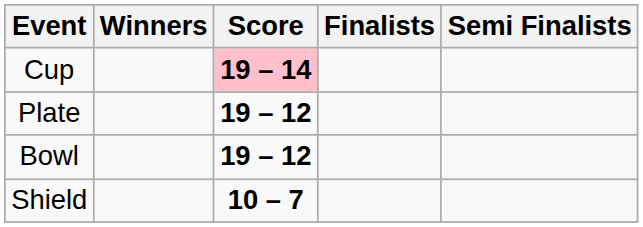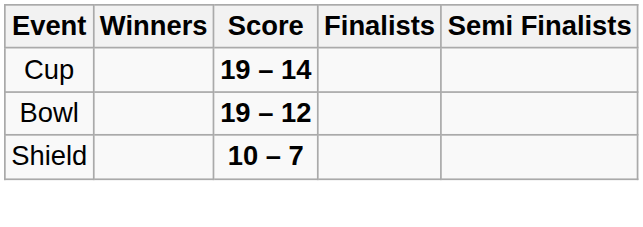 <table class="wikitable" style="text-align: center">
 <tr>
 <th>Event</th>
 <th>Winners</th>
 <th>Score</th>
 <th>Finalists</th>
 <th>Semi Finalists</th>
 </tr>
 <tr>
 <td>Cup</td>
 <td align=left><strong></strong></td>
-<td style="background: pink;"><strong>19 – 14</strong></td>
-<td align=left></td>
-<td align=left><br></td>
-</tr>
-<tr>
-<td>Plate</td>
-<td align=left><strong></strong></td>
-<td><strong>19 – 12</strong></td>
+<td><strong>19 – 14</strong></td>
 <td align=left></td>
 <td align=left><br></td>
 </tr>
 <tr>
 <td>Bowl</td>
 <td align=left><strong></strong></td>
 <td><strong>19 – 12</strong></td>
 <td align=left></td>
 <td align=left><br></td>
 </tr>
 <tr>
 <td>Shield</td>
 <td align=left><strong></strong></td>
 <td><strong>10 – 7</strong></td>
 <td align=left></td>
 <td align=left><br></td>
 </tr>
 </table>
